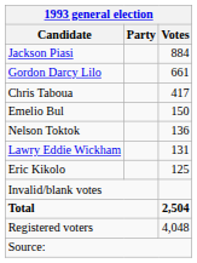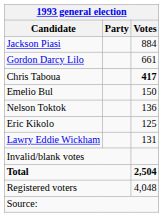 <table class=wikitable style=text-align:left>
 <tr>
 <th colspan=3><a href='#'>1993 general election</a></th>
 </tr>
 <tr>
 <th>Candidate</th>
 <th>Party</th>
 <th>Votes</th>
 </tr>
 <tr>
 <td><a href='#'>Jackson Piasi</a></td>
 <td></td>
 <td align=right>884</td>
 </tr>
 <tr>
 <td><a href='#'>Gordon Darcy Lilo</a></td>
 <td></td>
 <td align=right>661</td>
 </tr>
 <tr>
 <td>Chris Taboua</td>
 <td></td>
-<td align=right>417</td>
+<td align=right><strong>417</strong></td>
 </tr>
 <tr>
 <td>Emelio Bul</td>
 <td></td>
 <td align=right>150</td>
 </tr>
 <tr>
 <td>Nelson Toktok</td>
 <td></td>
 <td align=right>136</td>
 </tr>
 <tr>
+<td>Eric Kikolo</td>
+<td></td>
+<td align=right>125</td>
+</tr>
+<tr>
 <td><a href='#'>Lawry Eddie Wickham</a></td>
 <td></td>
 <td align=right>131</td>
-</tr>
-<tr>
-<td>Eric Kikolo</td>
-<td></td>
-<td align=right>125</td>
 </tr>
 <tr>
 <td colspan=2>Invalid/blank votes</td>
 <td></td>
 </tr>
 <tr>
 <td colspan=2><strong>Total</strong></td>
 <td align=right><strong>2,504</strong></td>
 </tr>
 <tr>
 <td colspan=2>Registered voters</td>
 <td align=right>4,048</td>
 </tr>
 <tr>
 <td colspan=3>Source: </td>
 </tr>
 </table>
